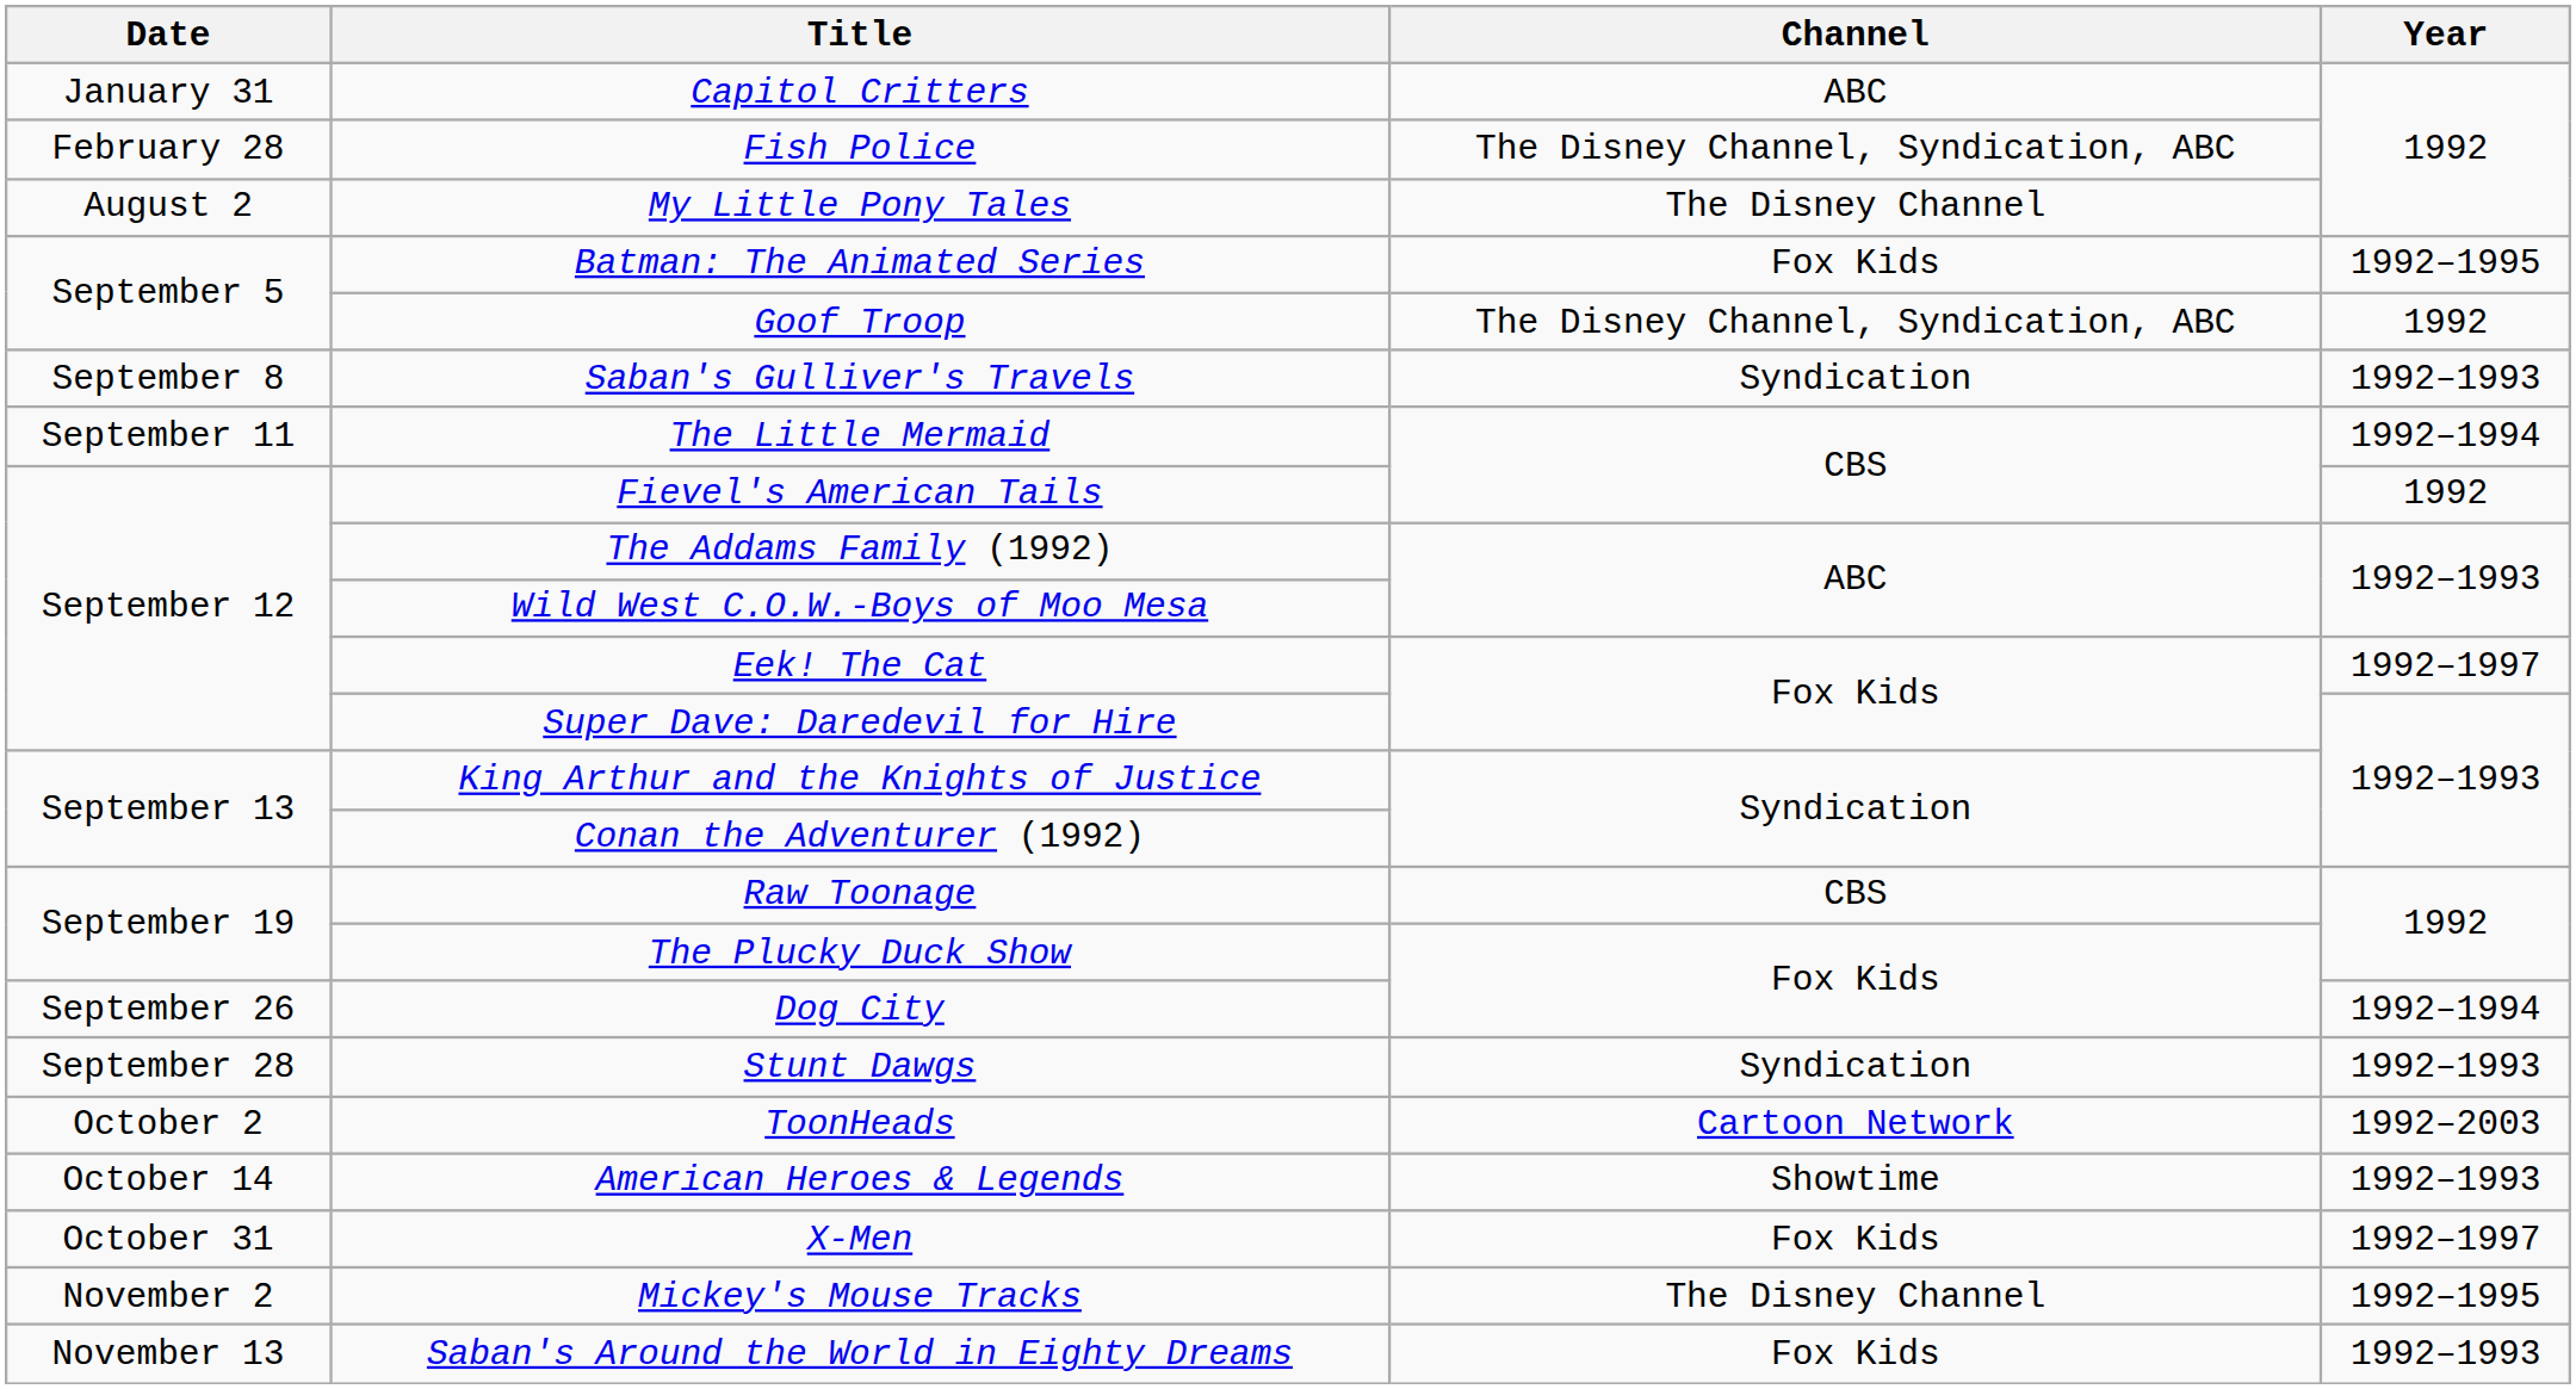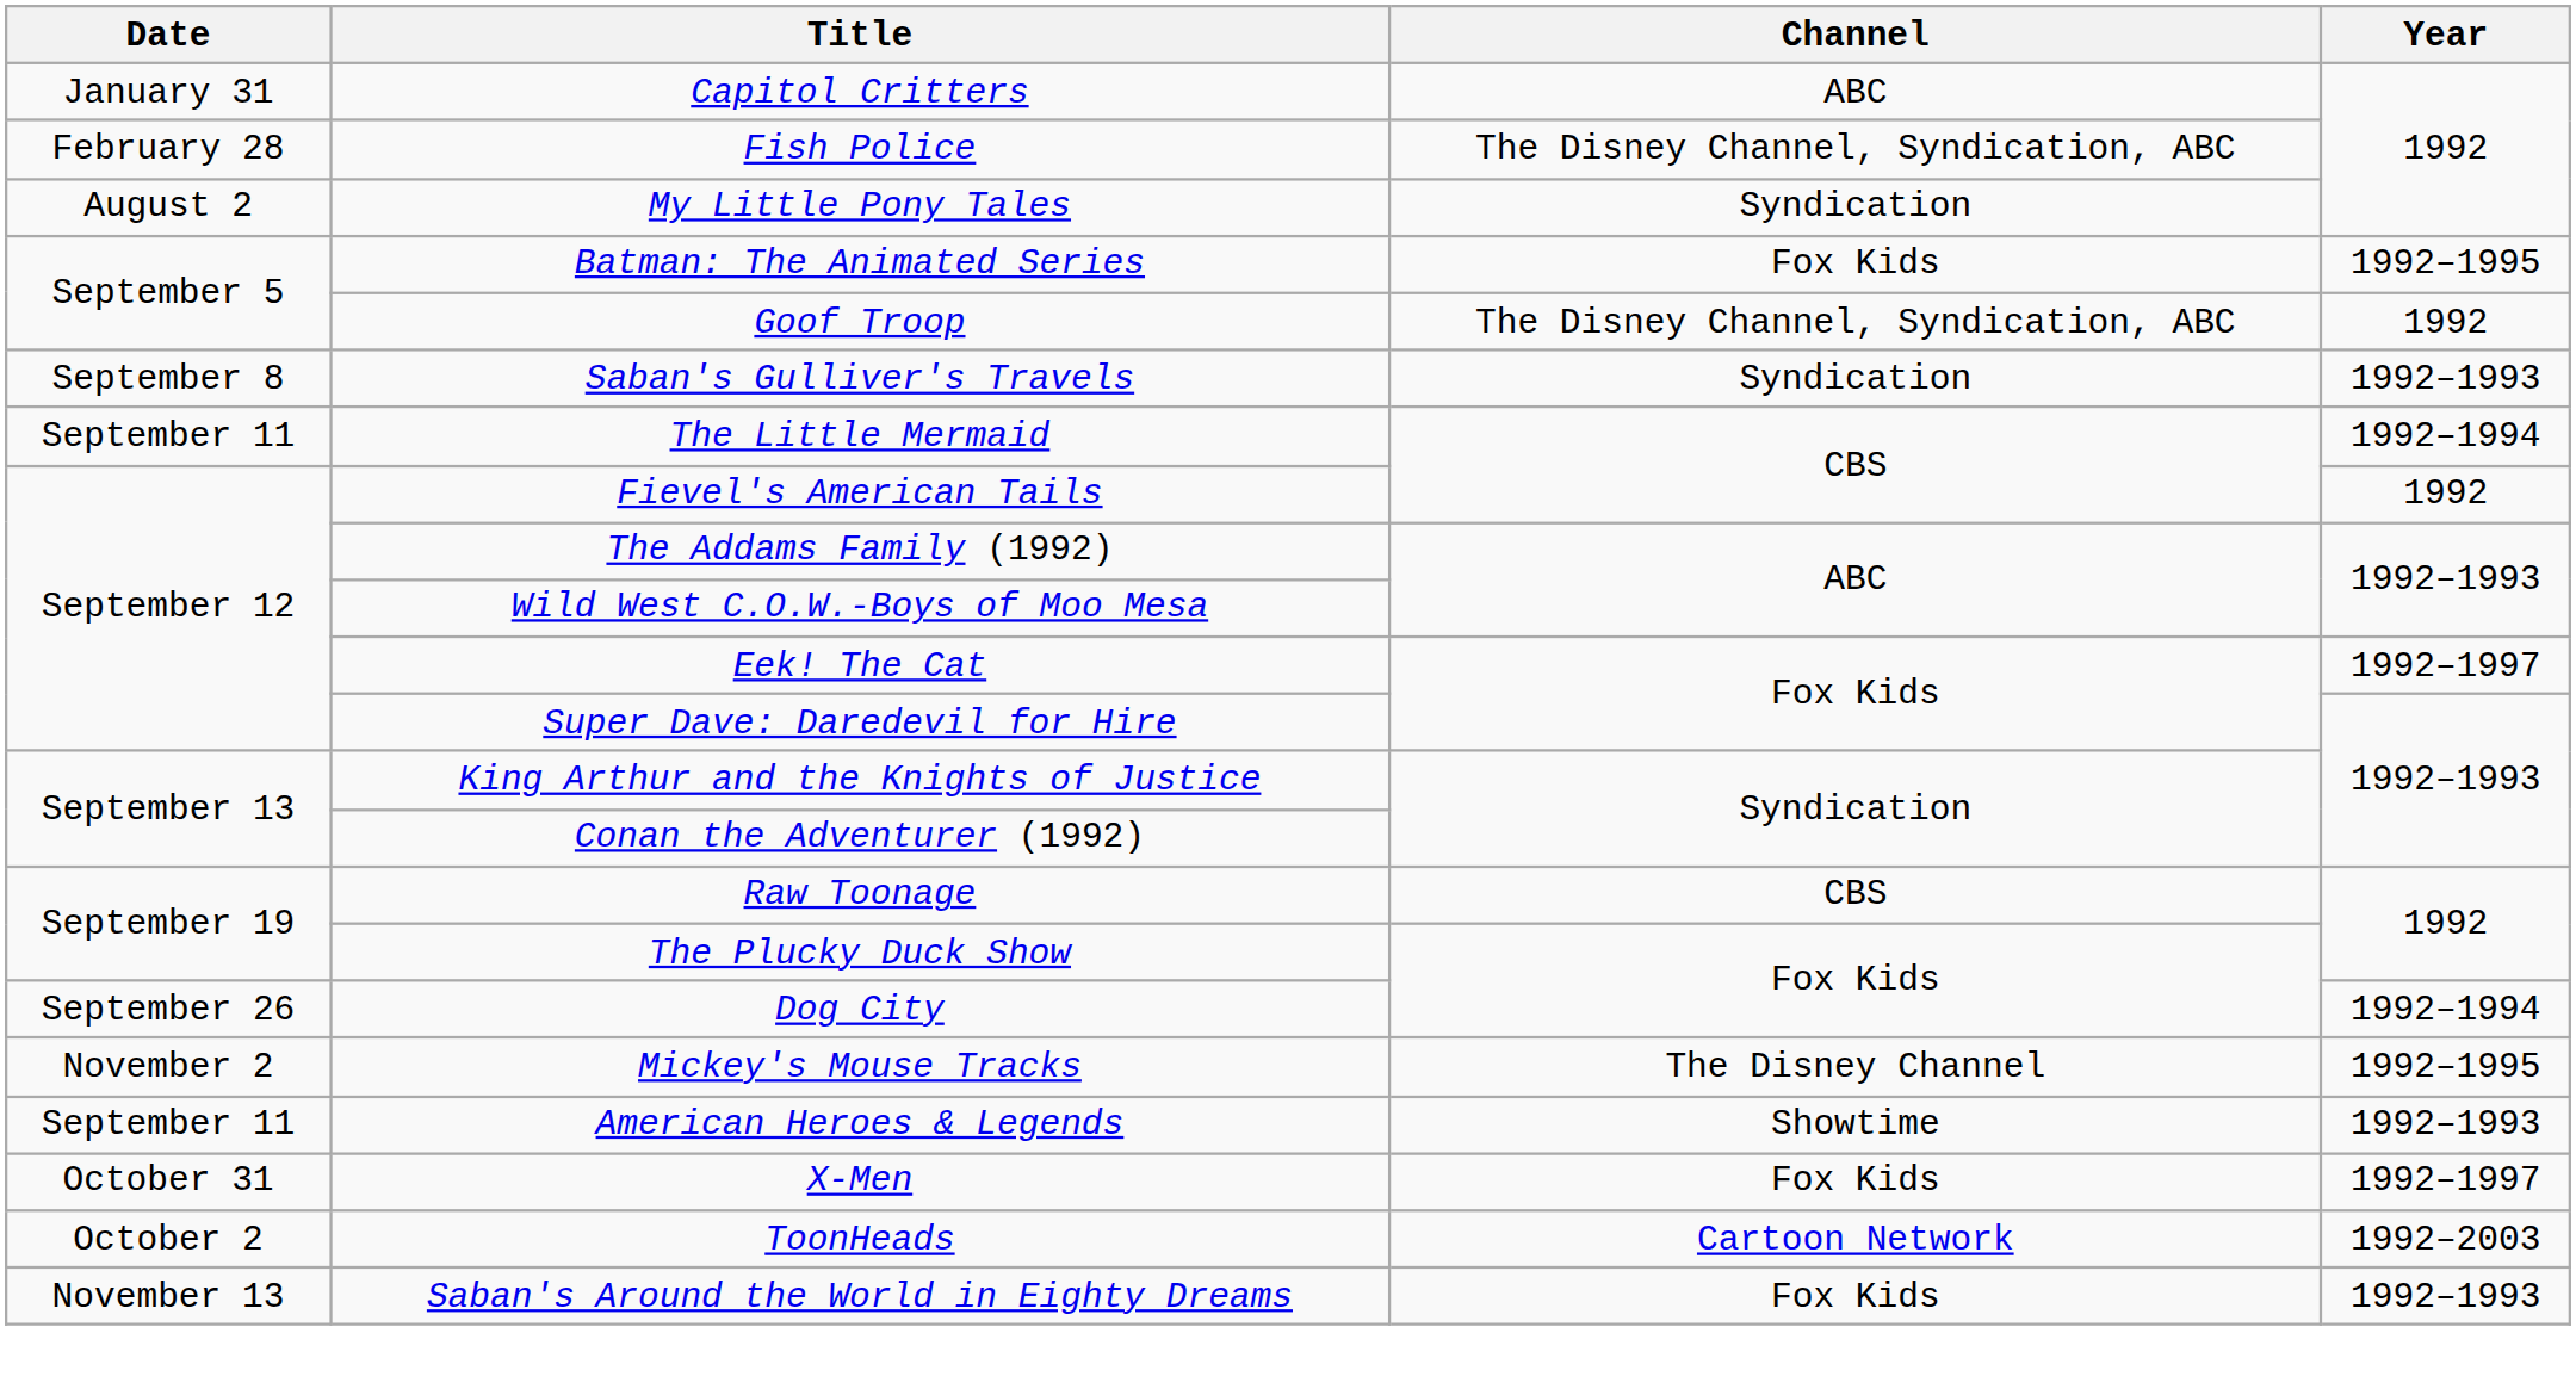 <table class="wikitable sortable" style="text-align: center" width="75%">
 <tr>
 <th scope="col">Date</th>
 <th scope="col">Title</th>
 <th scope="col">Channel</th>
 <th scope="col">Year</th>
 </tr>
 <tr>
 <td>January 31</td>
 <td><em><a href='#'>Capitol Critters</a></em></td>
 <td>ABC</td>
 <td rowspan=3>1992</td>
 </tr>
 <tr>
 <td>February 28</td>
 <td><em><a href='#'>Fish Police</a></em></td>
 <td>The Disney Channel, Syndication, ABC</td>
 </tr>
 <tr>
 <td>August 2</td>
 <td><em><a href='#'>My Little Pony Tales</a></em></td>
-<td>The Disney Channel</td>
+<td>Syndication</td>
 </tr>
 <tr>
 <td rowspan=2>September 5</td>
 <td><em><a href='#'>Batman: The Animated Series</a></em></td>
 <td>Fox Kids</td>
 <td>1992–1995</td>
 </tr>
 <tr>
 <td><em><a href='#'>Goof Troop</a></em></td>
 <td>The Disney Channel, Syndication, ABC</td>
 <td>1992</td>
 </tr>
 <tr>
 <td>September 8</td>
 <td><em><a href='#'>Saban's Gulliver's Travels</a></em></td>
 <td>Syndication</td>
 <td>1992–1993</td>
 </tr>
 <tr>
 <td>September 11</td>
 <td><em><a href='#'>The Little Mermaid</a></em></td>
 <td rowspan=2>CBS</td>
 <td>1992–1994</td>
 </tr>
 <tr>
 <td rowspan=5>September 12</td>
 <td><em><a href='#'>Fievel's American Tails</a></em></td>
 <td>1992</td>
 </tr>
 <tr>
 <td><em><a href='#'>The Addams Family</a></em> (1992)</td>
 <td rowspan=2>ABC</td>
 <td rowspan=2>1992–1993</td>
 </tr>
 <tr>
 <td><em><a href='#'>Wild West C.O.W.-Boys of Moo Mesa</a></em></td>
 </tr>
 <tr>
 <td><em><a href='#'>Eek! The Cat</a></em></td>
 <td rowspan=2>Fox Kids</td>
 <td>1992–1997</td>
 </tr>
 <tr>
 <td><em><a href='#'>Super Dave: Daredevil for Hire</a></em></td>
 <td rowspan=3>1992–1993</td>
 </tr>
 <tr>
 <td rowspan=2>September 13</td>
 <td><em><a href='#'>King Arthur and the Knights of Justice</a></em></td>
 <td rowspan=2>Syndication</td>
 </tr>
 <tr>
 <td><em><a href='#'>Conan the Adventurer</a></em> (1992)</td>
 </tr>
 <tr>
 <td rowspan=2>September 19</td>
 <td><em><a href='#'>Raw Toonage</a></em></td>
 <td>CBS</td>
 <td rowspan=2>1992</td>
 </tr>
 <tr>
 <td><em><a href='#'>The Plucky Duck Show</a></em></td>
 <td rowspan=2>Fox Kids</td>
 </tr>
 <tr>
 <td>September 26</td>
 <td><em><a href='#'>Dog City</a></em></td>
 <td>1992–1994</td>
 </tr>
 <tr>
-<td>September 28</td>
-<td><em><a href='#'>Stunt Dawgs</a></em></td>
-<td>Syndication</td>
-<td>1992–1993</td>
+<td>November 2</td>
+<td><em><a href='#'>Mickey's Mouse Tracks</a></em></td>
+<td>The Disney Channel</td>
+<td>1992–1995</td>
 </tr>
 <tr>
-<td>October 2</td>
-<td><em><a href='#'>ToonHeads</a></em></td>
-<td><a href='#'>Cartoon Network</a></td>
-<td>1992–2003</td>
-</tr>
-<tr>
-<td>October 14</td>
+<td>September 11</td>
 <td><em><a href='#'>American Heroes & Legends</a></em></td>
 <td>Showtime</td>
 <td>1992–1993</td>
 </tr>
 <tr>
 <td>October 31</td>
 <td><em><a href='#'>X-Men</a></em></td>
 <td>Fox Kids</td>
 <td>1992–1997</td>
 </tr>
 <tr>
-<td>November 2</td>
-<td><em><a href='#'>Mickey's Mouse Tracks</a></em></td>
-<td>The Disney Channel</td>
-<td>1992–1995</td>
+<td>October 2</td>
+<td><em><a href='#'>ToonHeads</a></em></td>
+<td><a href='#'>Cartoon Network</a></td>
+<td>1992–2003</td>
 </tr>
 <tr>
 <td>November 13</td>
 <td><em><a href='#'>Saban's Around the World in Eighty Dreams</a></em></td>
 <td>Fox Kids</td>
 <td>1992–1993</td>
 </tr>
 </table>
